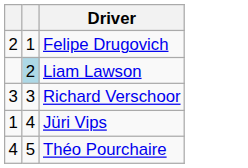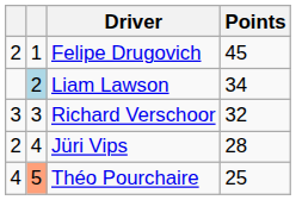 <table class="wikitable" style="font-size: 85%;">
 <tr>
 <th></th>
 <th></th>
 <th>Driver</th>
+<th>Points</th>
 </tr>
 <tr>
 <td align="left"> 2</td>
 <td align="center">1</td>
 <td> <a href='#'>Felipe Drugovich</a></td>
+<td>45</td>
 </tr>
 <tr>
 <td align="left"></td>
 <td align="center" style="background: lightblue;">2</td>
 <td> <a href='#'>Liam Lawson</a></td>
+<td>34</td>
 </tr>
 <tr>
 <td align="left"> 3</td>
 <td align="center">3</td>
 <td> <a href='#'>Richard Verschoor</a></td>
+<td>32</td>
 </tr>
 <tr>
-<td align="left"> 1</td>
+<td align="left"> 2</td>
 <td align="center">4</td>
 <td> <a href='#'>Jüri Vips</a></td>
+<td>28</td>
 </tr>
 <tr>
 <td align="left"> 4</td>
-<td align="center">5</td>
+<td align="center" style="background: lightsalmon;">5</td>
 <td> <a href='#'>Théo Pourchaire</a></td>
+<td>25</td>
 </tr>
 </table>
